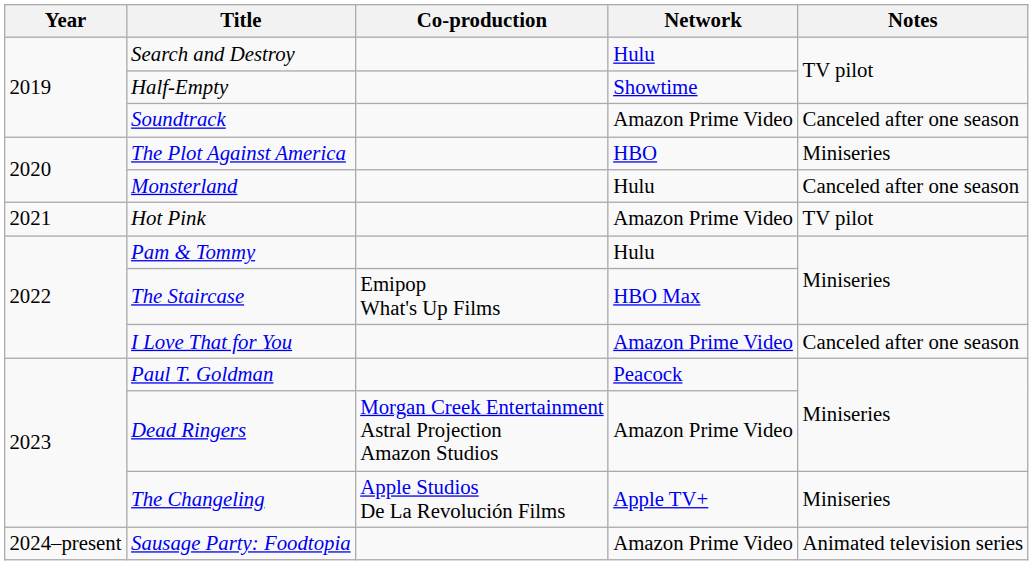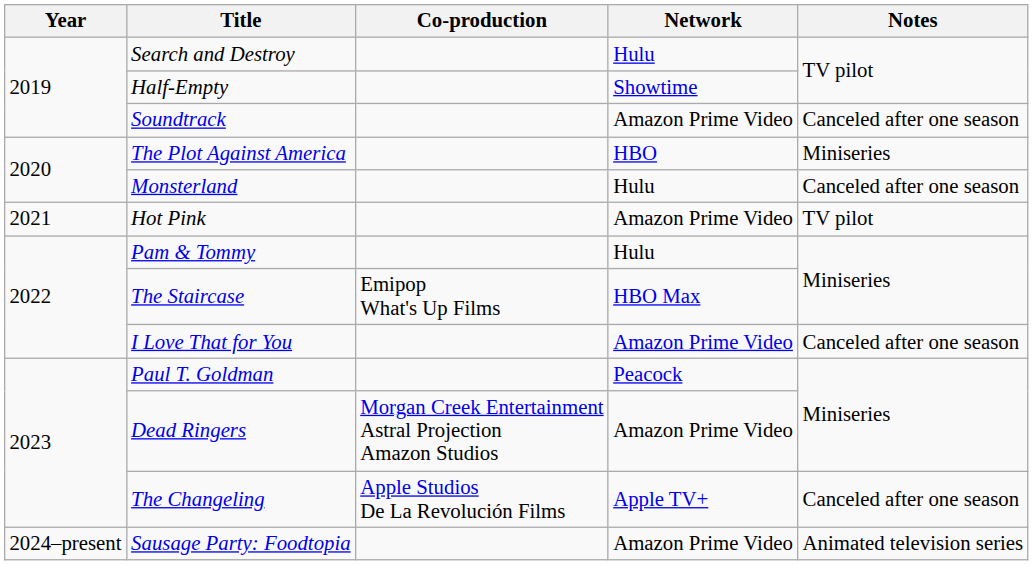 <table class="wikitable sortable">
 <tr>
 <th>Year</th>
 <th>Title</th>
 <th>Co-production</th>
 <th>Network</th>
 <th>Notes</th>
 </tr>
 <tr>
 <td rowspan="3">2019</td>
 <td><em>Search and Destroy</em></td>
 <td></td>
 <td><a href='#'>Hulu</a></td>
 <td rowspan="2">TV pilot</td>
 </tr>
 <tr>
 <td><em>Half-Empty</em></td>
 <td></td>
 <td><a href='#'>Showtime</a></td>
 </tr>
 <tr>
 <td><em><a href='#'>Soundtrack</a></em></td>
 <td></td>
 <td>Amazon Prime Video</td>
 <td>Canceled after one season</td>
 </tr>
 <tr>
 <td rowspan="2">2020</td>
 <td><em><a href='#'>The Plot Against America</a></em></td>
 <td></td>
 <td><a href='#'>HBO</a></td>
 <td>Miniseries</td>
 </tr>
 <tr>
 <td><em><a href='#'>Monsterland</a></em></td>
 <td></td>
 <td>Hulu</td>
 <td>Canceled after one season</td>
 </tr>
 <tr>
 <td>2021</td>
 <td><em>Hot Pink</em></td>
 <td></td>
 <td>Amazon Prime Video</td>
 <td>TV pilot</td>
 </tr>
 <tr>
 <td rowspan="3">2022</td>
 <td><em><a href='#'>Pam & Tommy</a></em></td>
 <td></td>
 <td>Hulu</td>
 <td rowspan="2">Miniseries</td>
 </tr>
 <tr>
 <td><em><a href='#'>The Staircase</a></em></td>
 <td>Emipop<br>What's Up Films</td>
 <td><a href='#'>HBO Max</a></td>
 </tr>
 <tr>
 <td><em><a href='#'>I Love That for You</a></em></td>
 <td></td>
 <td><a href='#'>Amazon Prime Video</a></td>
 <td>Canceled after one season</td>
 </tr>
 <tr>
 <td rowspan="3">2023</td>
 <td><em><a href='#'>Paul T. Goldman</a></em></td>
 <td></td>
 <td><a href='#'>Peacock</a></td>
 <td rowspan="2">Miniseries</td>
 </tr>
 <tr>
 <td><em><a href='#'>Dead Ringers</a></em></td>
 <td><a href='#'>Morgan Creek Entertainment</a><br>Astral Projection<br>Amazon Studios</td>
 <td>Amazon Prime Video</td>
 </tr>
 <tr>
 <td><em><a href='#'>The Changeling</a></em></td>
 <td><a href='#'>Apple Studios</a><br>De La Revolución Films</td>
 <td><a href='#'>Apple TV+</a></td>
-<td>Miniseries</td>
+<td>Canceled after one season</td>
 </tr>
 <tr>
 <td>2024–present</td>
 <td><em><a href='#'>Sausage Party: Foodtopia</a></em></td>
 <td></td>
 <td>Amazon Prime Video</td>
 <td>Animated television series</td>
 </tr>
 </table>
